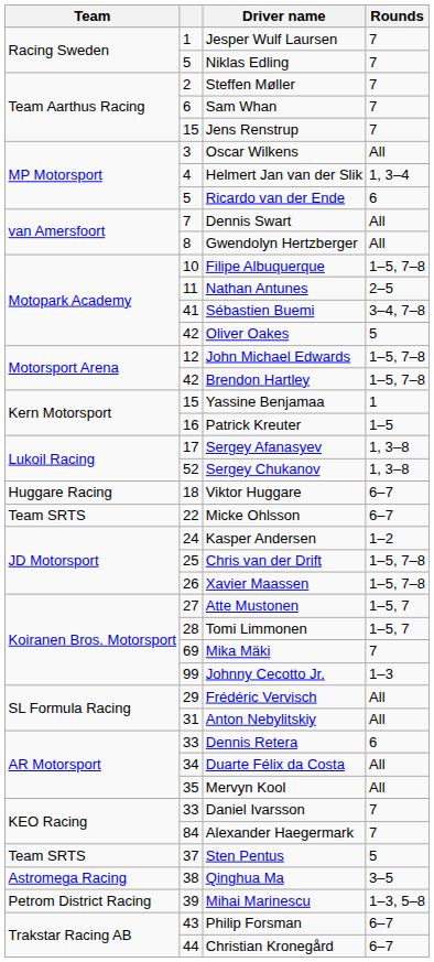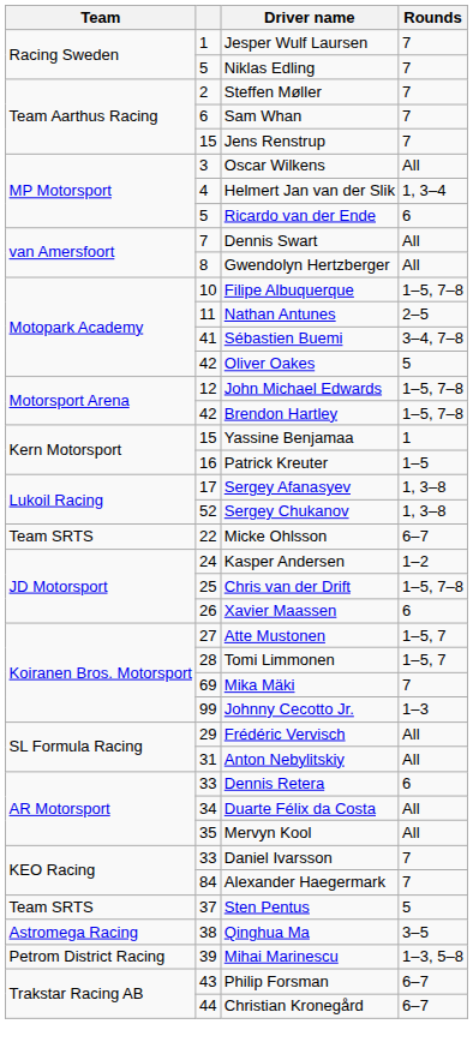 <table class="wikitable" style="font-size: 85%;">
 <tr>
 <th>Team</th>
 <th></th>
 <th>Driver name</th>
 <th>Rounds</th>
 </tr>
 <tr>
 <td rowspan=2> Racing Sweden</td>
 <td>1</td>
 <td> Jesper Wulf Laursen</td>
 <td>7</td>
 </tr>
 <tr>
 <td>5</td>
 <td> Niklas Edling</td>
 <td>7</td>
 </tr>
 <tr>
 <td rowspan=3> Team Aarthus Racing</td>
 <td>2</td>
 <td> Steffen Møller</td>
 <td>7</td>
 </tr>
 <tr>
 <td>6</td>
 <td> Sam Whan</td>
 <td>7</td>
 </tr>
 <tr>
 <td>15</td>
 <td> Jens Renstrup</td>
 <td>7</td>
 </tr>
 <tr>
 <td rowspan=3> <a href='#'>MP Motorsport</a></td>
 <td>3</td>
 <td> Oscar Wilkens</td>
 <td>All</td>
 </tr>
 <tr>
 <td>4</td>
 <td> Helmert Jan van der Slik</td>
 <td>1, 3–4</td>
 </tr>
 <tr>
 <td>5</td>
 <td> <a href='#'>Ricardo van der Ende</a></td>
 <td>6</td>
 </tr>
 <tr>
 <td rowspan=2> <a href='#'>van Amersfoort</a></td>
 <td>7</td>
 <td> Dennis Swart</td>
 <td>All</td>
 </tr>
 <tr>
 <td>8</td>
 <td> Gwendolyn Hertzberger</td>
 <td>All</td>
 </tr>
 <tr>
 <td rowspan=4> <a href='#'>Motopark Academy</a></td>
 <td>10</td>
 <td> <a href='#'>Filipe Albuquerque</a></td>
 <td>1–5, 7–8</td>
 </tr>
 <tr>
 <td>11</td>
 <td> <a href='#'>Nathan Antunes</a></td>
 <td>2–5</td>
 </tr>
 <tr>
 <td>41</td>
 <td> <a href='#'>Sébastien Buemi</a></td>
 <td>3–4, 7–8</td>
 </tr>
 <tr>
 <td>42</td>
 <td> <a href='#'>Oliver Oakes</a></td>
 <td>5</td>
 </tr>
 <tr>
 <td rowspan=2> <a href='#'>Motorsport Arena</a></td>
 <td>12</td>
 <td> <a href='#'>John Michael Edwards</a></td>
 <td>1–5, 7–8</td>
 </tr>
 <tr>
 <td>42</td>
 <td> <a href='#'>Brendon Hartley</a></td>
 <td>1–5, 7–8</td>
 </tr>
 <tr>
 <td rowspan=2> Kern Motorsport</td>
 <td>15</td>
 <td> Yassine Benjamaa</td>
 <td>1</td>
 </tr>
 <tr>
 <td>16</td>
 <td> Patrick Kreuter</td>
 <td>1–5</td>
 </tr>
 <tr>
 <td rowspan=2> <a href='#'>Lukoil Racing</a></td>
 <td>17</td>
 <td> <a href='#'>Sergey Afanasyev</a></td>
 <td>1, 3–8</td>
 </tr>
 <tr>
 <td>52</td>
 <td> <a href='#'>Sergey Chukanov</a></td>
 <td>1, 3–8</td>
 </tr>
 <tr>
-<td> Huggare Racing</td>
-<td>18</td>
-<td> Viktor Huggare</td>
-<td>6–7</td>
-</tr>
-<tr>
 <td> Team SRTS</td>
 <td>22</td>
 <td> Micke Ohlsson</td>
 <td>6–7</td>
 </tr>
 <tr>
 <td rowspan=3> <a href='#'>JD Motorsport</a></td>
 <td>24</td>
 <td> Kasper Andersen</td>
 <td>1–2</td>
 </tr>
 <tr>
 <td>25</td>
 <td> <a href='#'>Chris van der Drift</a></td>
 <td>1–5, 7–8</td>
 </tr>
 <tr>
 <td>26</td>
 <td> <a href='#'>Xavier Maassen</a></td>
-<td>1–5, 7–8</td>
+<td>6</td>
 </tr>
 <tr>
 <td rowspan=4> <a href='#'>Koiranen Bros. Motorsport</a></td>
 <td>27</td>
 <td> <a href='#'>Atte Mustonen</a></td>
 <td>1–5, 7</td>
 </tr>
 <tr>
 <td>28</td>
 <td> Tomi Limmonen</td>
 <td>1–5, 7</td>
 </tr>
 <tr>
 <td>69</td>
 <td> <a href='#'>Mika Mäki</a></td>
 <td>7</td>
 </tr>
 <tr>
 <td>99</td>
 <td> <a href='#'>Johnny Cecotto Jr.</a></td>
 <td>1–3</td>
 </tr>
 <tr>
 <td rowspan=2> SL Formula Racing</td>
 <td>29</td>
 <td> <a href='#'>Frédéric Vervisch</a></td>
 <td>All</td>
 </tr>
 <tr>
 <td>31</td>
 <td> <a href='#'>Anton Nebylitskiy</a></td>
 <td>All</td>
 </tr>
 <tr>
 <td rowspan=3> <a href='#'>AR Motorsport</a></td>
 <td>33</td>
 <td> <a href='#'>Dennis Retera</a></td>
 <td>6</td>
 </tr>
 <tr>
 <td>34</td>
 <td> <a href='#'>Duarte Félix da Costa</a></td>
 <td>All</td>
 </tr>
 <tr>
 <td>35</td>
 <td> Mervyn Kool</td>
 <td>All</td>
 </tr>
 <tr>
 <td rowspan=2> KEO Racing</td>
 <td>33</td>
 <td> Daniel Ivarsson</td>
 <td>7</td>
 </tr>
 <tr>
 <td>84</td>
 <td> Alexander Haegermark</td>
 <td>7</td>
 </tr>
 <tr>
 <td> Team SRTS</td>
 <td>37</td>
 <td> <a href='#'>Sten Pentus</a></td>
 <td>5</td>
 </tr>
 <tr>
 <td> <a href='#'>Astromega Racing</a></td>
 <td>38</td>
 <td> <a href='#'>Qinghua Ma</a></td>
 <td>3–5</td>
 </tr>
 <tr>
 <td> Petrom District Racing</td>
 <td>39</td>
 <td> <a href='#'>Mihai Marinescu</a></td>
 <td>1–3, 5–8</td>
 </tr>
 <tr>
 <td rowspan=2> Trakstar Racing AB</td>
 <td>43</td>
 <td> Philip Forsman</td>
 <td>6–7</td>
 </tr>
 <tr>
 <td>44</td>
 <td> Christian Kronegård</td>
 <td>6–7</td>
 </tr>
 </table>
